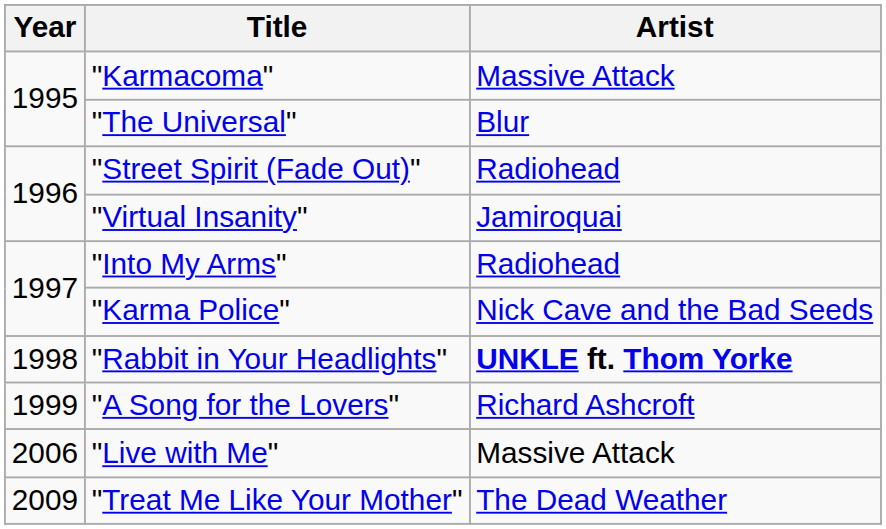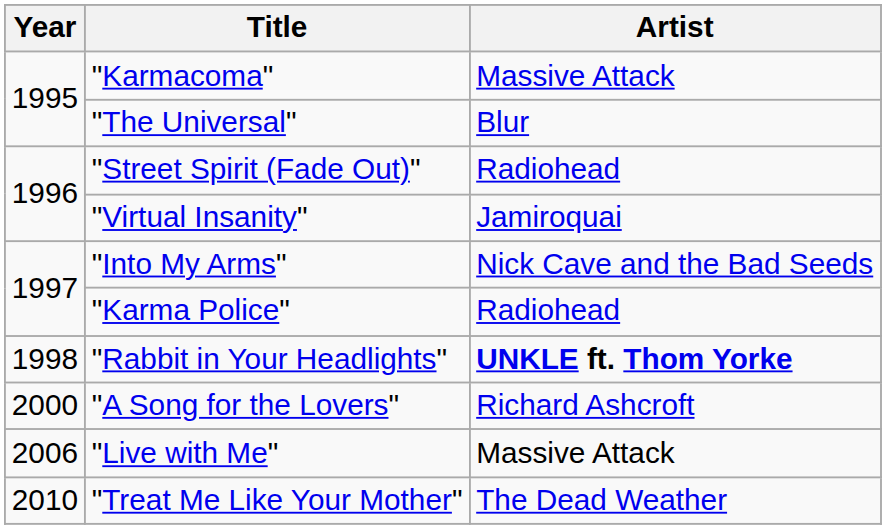 <table class="wikitable">
 <tr>
 <th>Year</th>
 <th>Title</th>
 <th>Artist</th>
 </tr>
 <tr>
 <td rowspan=2>1995</td>
 <td>"<a href='#'>Karmacoma</a>"</td>
 <td><a href='#'>Massive Attack</a></td>
 </tr>
 <tr>
 <td>"<a href='#'>The Universal</a>"</td>
 <td><a href='#'>Blur</a></td>
 </tr>
 <tr>
 <td rowspan=2>1996</td>
 <td>"<a href='#'>Street Spirit (Fade Out)</a>"</td>
 <td><a href='#'>Radiohead</a></td>
 </tr>
 <tr>
 <td>"<a href='#'>Virtual Insanity</a>"</td>
 <td><a href='#'>Jamiroquai</a></td>
 </tr>
 <tr>
 <td rowspan=2>1997</td>
 <td>"<a href='#'>Into My Arms</a>"</td>
-<td><a href='#'>Radiohead</a></td>
+<td><a href='#'>Nick Cave and the Bad Seeds</a></td>
 </tr>
 <tr>
 <td>"<a href='#'>Karma Police</a>"</td>
-<td><a href='#'>Nick Cave and the Bad Seeds</a></td>
+<td><a href='#'>Radiohead</a></td>
 </tr>
 <tr>
 <td>1998</td>
 <td>"<a href='#'>Rabbit in Your Headlights</a>"</td>
 <td><strong><a href='#'>UNKLE</a> ft. <a href='#'>Thom Yorke</a></strong></td>
 </tr>
 <tr>
-<td>1999</td>
+<td>2000</td>
 <td>"<a href='#'>A Song for the Lovers</a>"</td>
 <td><a href='#'>Richard Ashcroft</a></td>
 </tr>
 <tr>
 <td>2006</td>
 <td>"<a href='#'>Live with Me</a>"</td>
 <td>Massive Attack</td>
 </tr>
 <tr>
-<td>2009</td>
+<td>2010</td>
 <td>"<a href='#'>Treat Me Like Your Mother</a>"</td>
 <td><a href='#'>The Dead Weather</a></td>
 </tr>
 </table>
